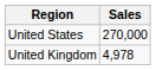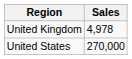 <table class="wikitable sortable plainrowheaders">
 <tr>
 <th>Region</th>
 <th>Sales</th>
 </tr>
 <tr>
+<td>United Kingdom</td>
+<td>4,978</td>
+</tr>
+<tr>
 <td>United States</td>
 <td>270,000</td>
 </tr>
-<tr>
-<td>United Kingdom</td>
-<td>4,978</td>
-</tr>
 </table>
